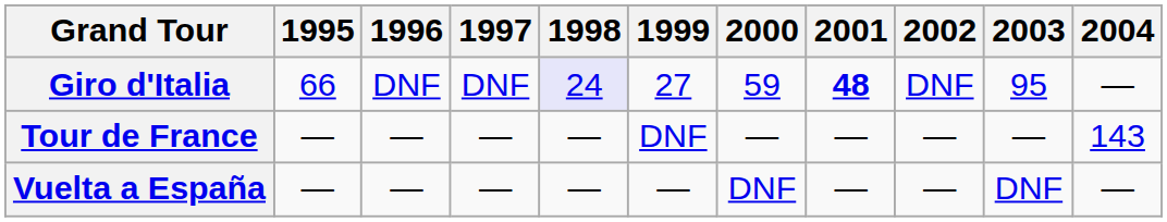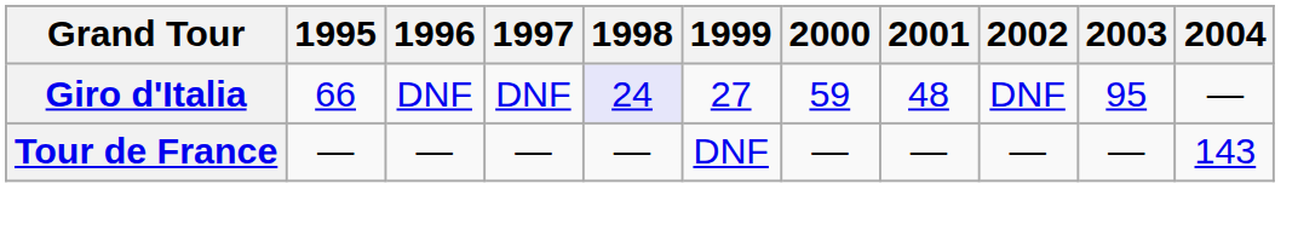 <table class="wikitable plainrowheaders">
 <tr>
 <th>Grand Tour</th>
 <th scope="col">1995</th>
 <th scope="col">1996</th>
 <th scope="col">1997</th>
 <th scope="col">1998</th>
 <th scope="col">1999</th>
 <th scope="col">2000</th>
 <th scope="col">2001</th>
 <th scope="col">2002</th>
 <th scope="col">2003</th>
 <th scope="col">2004</th>
 </tr>
 <tr style="text-align:center;">
 <th scope="row"> <a href='#'>Giro d'Italia</a></th>
 <td style="text-align:center;"><a href='#'>66</a></td>
 <td style="text-align:center;"><a href='#'>DNF</a></td>
 <td style="text-align:center;"><a href='#'>DNF</a></td>
 <td style="background: lavender; text-align:center;"><a href='#'>24</a></td>
 <td style="text-align:center;"><a href='#'>27</a></td>
 <td style="text-align:center;"><a href='#'>59</a></td>
-<td style="text-align:center;"><strong><a href='#'>48</a></strong></td>
+<td style="text-align:center;"><a href='#'>48</a></td>
 <td style="text-align:center;"><a href='#'>DNF</a></td>
 <td style="text-align:center;"><a href='#'>95</a></td>
 <td>—</td>
 </tr>
 <tr style="text-align:center;">
 <th scope="row"> <a href='#'>Tour de France</a></th>
 <td>—</td>
 <td>—</td>
 <td>—</td>
 <td>—</td>
 <td><a href='#'>DNF</a></td>
 <td>—</td>
 <td>—</td>
 <td>—</td>
 <td>—</td>
 <td><a href='#'>143</a></td>
 </tr>
-<tr style="text-align:center;">
-<th scope="row"> <a href='#'>Vuelta a España</a></th>
-<td>—</td>
-<td>—</td>
-<td>—</td>
-<td>—</td>
-<td>—</td>
-<td style="text-align:center;"><a href='#'>DNF</a></td>
-<td>—</td>
-<td>—</td>
-<td style="text-align:center;"><a href='#'>DNF</a></td>
-<td>—</td>
-</tr>
 </table>
